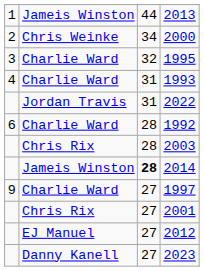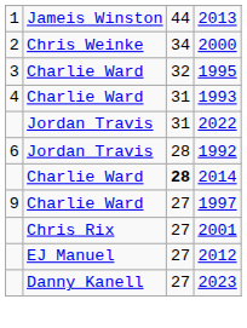 <table class="wikitable">
 <tr>
 </tr>
 <tr>
 <td>1</td>
 <td><a href='#'>Jameis Winston</a></td>
 <td><abbr>44</abbr></td>
 <td><a href='#'>2013</a></td>
 </tr>
 <tr>
 <td>2</td>
 <td><a href='#'>Chris Weinke</a></td>
 <td><abbr>34</abbr></td>
 <td><a href='#'>2000</a></td>
 </tr>
 <tr>
 <td>3</td>
 <td><a href='#'>Charlie Ward</a></td>
 <td><abbr>32</abbr></td>
 <td><a href='#'>1995</a></td>
 </tr>
 <tr>
 <td>4</td>
 <td><a href='#'>Charlie Ward</a></td>
 <td><abbr>31</abbr></td>
 <td><a href='#'>1993</a></td>
 </tr>
 <tr>
 <td></td>
 <td><a href='#'>Jordan Travis</a></td>
 <td><abbr>31</abbr></td>
 <td><a href='#'>2022</a></td>
 </tr>
 <tr>
 <td>6</td>
-<td><a href='#'>Charlie Ward</a></td>
+<td><a href='#'>Jordan Travis</a></td>
 <td><abbr>28</abbr></td>
 <td><a href='#'>1992</a></td>
 </tr>
 <tr>
 <td></td>
-<td><a href='#'>Chris Rix</a></td>
-<td><abbr>28</abbr></td>
-<td><a href='#'>2003</a></td>
-</tr>
-<tr>
-<td></td>
-<td><a href='#'>Jameis Winston</a></td>
+<td><a href='#'>Charlie Ward</a></td>
 <td><strong><abbr>28</abbr></strong></td>
 <td><a href='#'>2014</a></td>
 </tr>
 <tr>
 <td>9</td>
 <td><a href='#'>Charlie Ward</a></td>
 <td><abbr>27</abbr></td>
 <td><a href='#'>1997</a></td>
 </tr>
 <tr>
 <td></td>
 <td><a href='#'>Chris Rix</a></td>
 <td><abbr>27</abbr></td>
 <td><a href='#'>2001</a></td>
 </tr>
 <tr>
 <td></td>
 <td><a href='#'>EJ Manuel</a></td>
 <td><abbr>27</abbr></td>
 <td><a href='#'>2012</a></td>
 </tr>
 <tr>
 <td></td>
 <td><a href='#'>Danny Kanell</a></td>
 <td><abbr>27</abbr></td>
 <td><a href='#'>2023</a></td>
 </tr>
 </table>
